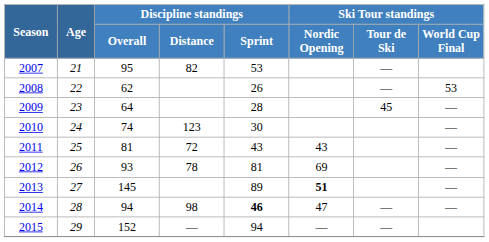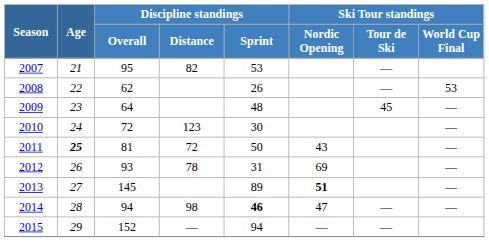 <table class="wikitable" style="font-size:95%; text-align:center; border:grey solid 1px; border-collapse:collapse; background:#ffffff;">
 <tr>
 <th style="background-color:#369; color:white; width:60px;" rowspan="2"> Season </th>
 <th style="background-color:#369; color:white; width:40px;" rowspan="2"> Age </th>
 <th style="background-color:#4180be; color:white;" colspan="3">Discipline standings</th>
 <th style="background-color:#4180be; color:white;" colspan="3">Ski Tour standings</th>
 </tr>
 <tr>
 <th style="background-color:#4180be; color:white; width:75px;">Overall</th>
 <th style="background-color:#4180be; color:white; width:75px;">Distance</th>
 <th style="background-color:#4180be; color:white; width:75px;">Sprint</th>
 <th style="background-color:#4180be; color:white; width:75px;">Nordic<br>Opening</th>
 <th style="background-color:#4180be; color:white; width:75px;">Tour de<br>Ski</th>
 <th style="background-color:#4180be; color:white; width:75px;">World Cup<br>Final</th>
 </tr>
 <tr>
 <td><a href='#'>2007</a></td>
 <td><em>21</em></td>
 <td>95</td>
 <td>82</td>
 <td>53</td>
 <td></td>
 <td>—</td>
 <td></td>
 </tr>
 <tr>
 <td><a href='#'>2008</a></td>
 <td><em>22</em></td>
 <td>62</td>
 <td></td>
 <td>26</td>
 <td></td>
 <td>—</td>
 <td>53</td>
 </tr>
 <tr>
 <td><a href='#'>2009</a></td>
 <td><em>23</em></td>
 <td>64</td>
 <td></td>
-<td>28</td>
+<td>48</td>
 <td></td>
 <td>45</td>
 <td>—</td>
 </tr>
 <tr>
 <td><a href='#'>2010</a></td>
 <td><em>24</em></td>
-<td>74</td>
+<td>72</td>
 <td>123</td>
 <td>30</td>
 <td></td>
 <td></td>
 <td>—</td>
 </tr>
 <tr>
 <td><a href='#'>2011</a></td>
-<td><em>25</em></td>
+<td><strong><em>25</em></strong></td>
 <td>81</td>
 <td>72</td>
-<td>43</td>
+<td>50</td>
 <td>43</td>
 <td></td>
 <td>—</td>
 </tr>
 <tr>
 <td><a href='#'>2012</a></td>
 <td><em>26</em></td>
 <td>93</td>
 <td>78</td>
-<td>81</td>
+<td>31</td>
 <td>69</td>
 <td></td>
 <td>—</td>
 </tr>
 <tr>
 <td><a href='#'>2013</a></td>
 <td><em>27</em></td>
 <td>145</td>
 <td></td>
 <td>89</td>
 <td><strong>51</strong></td>
 <td></td>
 <td>—</td>
 </tr>
 <tr>
 <td><a href='#'>2014</a></td>
 <td><em>28</em></td>
 <td>94</td>
 <td>98</td>
 <td><strong>46</strong></td>
 <td>47</td>
 <td>—</td>
 <td>—</td>
 </tr>
 <tr>
 <td><a href='#'>2015</a></td>
 <td><em>29</em></td>
 <td>152</td>
 <td>—</td>
 <td>94</td>
 <td>—</td>
 <td>—</td>
 <td></td>
 </tr>
 <tr>
 </tr>
 </table>
